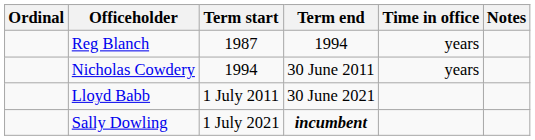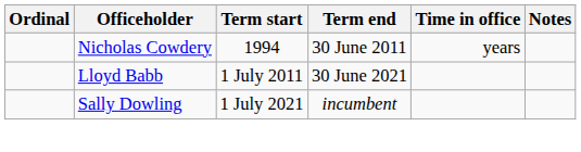 <table class="wikitable">
 <tr>
 <th>Ordinal</th>
 <th>Officeholder</th>
 <th>Term start</th>
 <th>Term end</th>
 <th>Time in office</th>
 <th>Notes</th>
-</tr>
-<tr>
-<td align=center></td>
-<td><a href='#'>Reg Blanch</a> </td>
-<td align=center>1987</td>
-<td align=center>1994</td>
-<td align=right> years</td>
-<td></td>
 </tr>
 <tr>
 <td align=center></td>
 <td><a href='#'>Nicholas Cowdery</a> </td>
 <td align=center>1994</td>
 <td align=center>30 June 2011</td>
 <td align=right> years</td>
 <td></td>
 </tr>
 <tr>
 <td align=center></td>
 <td><a href='#'>Lloyd Babb</a> </td>
 <td align=center>1 July 2011</td>
 <td align=center>30 June 2021</td>
 <td align=right></td>
 <td></td>
 </tr>
 <tr>
 <td align=center></td>
 <td><a href='#'>Sally Dowling</a> </td>
 <td align=center>1 July 2021</td>
-<td align=center><strong><em>incumbent</em></strong></td>
+<td align=center><em>incumbent</em></td>
 <td align=right></td>
 <td></td>
 </tr>
 </table>
